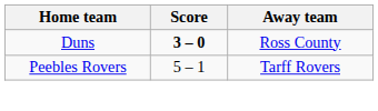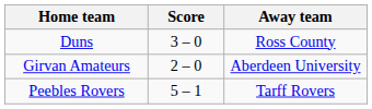 <table class="wikitable" style="text-align: center">
 <tr>
 <th width=140>Home team</th>
 <th width=70>Score</th>
 <th width=140>Away team</th>
 </tr>
 <tr>
 <td><a href='#'>Duns</a></td>
-<td><strong>3 – 0</strong></td>
+<td>3 – 0</td>
 <td><a href='#'>Ross County</a></td>
+</tr>
+<tr>
+<td><a href='#'>Girvan Amateurs</a></td>
+<td>2 – 0</td>
+<td><a href='#'>Aberdeen University</a></td>
 </tr>
 <tr>
 <td><a href='#'>Peebles Rovers</a></td>
 <td>5 – 1</td>
 <td><a href='#'>Tarff Rovers</a></td>
 </tr>
 </table>
